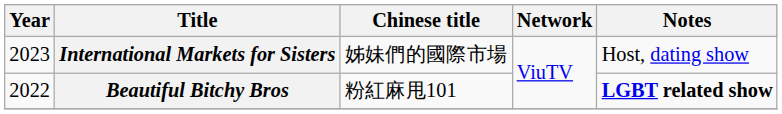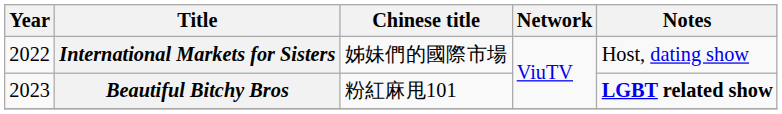 <table class="wikitable sortable plainrowheaders">
 <tr style="background:#ccc; text-align:center;">
 <th>Year</th>
 <th>Title</th>
 <th>Chinese title</th>
 <th>Network</th>
 <th>Notes</th>
 </tr>
 <tr>
-<td>2023</td>
+<td>2022</td>
 <th scope="row"><em>International Markets for Sisters</em></th>
 <td>姊妹們的國際市場</td>
 <td rowspan=2><a href='#'>ViuTV</a></td>
 <td>Host, <a href='#'>dating show</a></td>
 </tr>
 <tr>
-<td>2022</td>
+<td>2023</td>
 <th scope="row"><em>Beautiful Bitchy Bros</em></th>
 <td>粉紅麻甩101</td>
 <td><strong><a href='#'>LGBT</a> related show</strong></td>
 </tr>
 <tr>
 </tr>
 </table>
